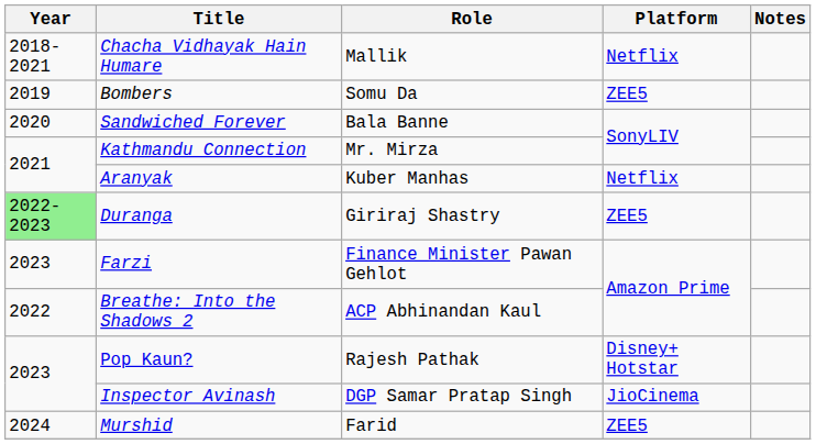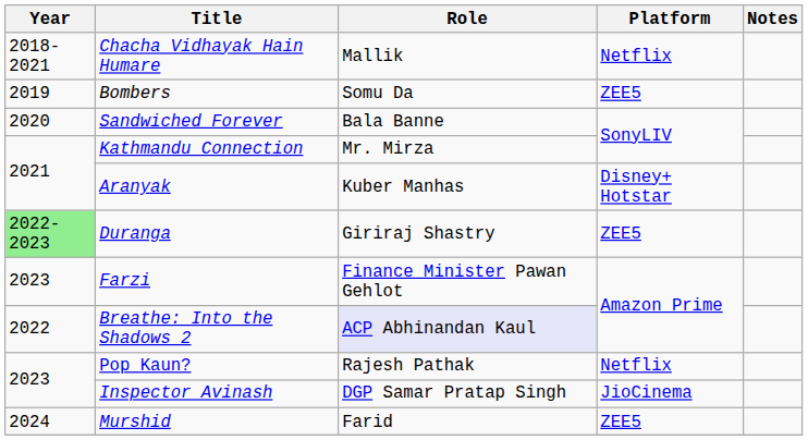 <table class="wikitable sortable">
 <tr>
 <th>Year</th>
 <th>Title</th>
 <th>Role</th>
 <th>Platform</th>
 <th class="unsortable">Notes</th>
 </tr>
 <tr>
 <td>2018-2021</td>
 <td><em><a href='#'>Chacha Vidhayak Hain Humare</a></em></td>
 <td>Mallik</td>
 <td><a href='#'>Netflix</a></td>
 <td></td>
 </tr>
 <tr>
 <td>2019</td>
 <td><em>Bombers</em></td>
 <td>Somu Da</td>
 <td><a href='#'>ZEE5</a></td>
 <td></td>
 </tr>
 <tr>
 <td>2020</td>
 <td><em><a href='#'>Sandwiched Forever</a></em></td>
 <td>Bala Banne</td>
 <td rowspan="2"><a href='#'>SonyLIV</a></td>
 <td></td>
 </tr>
 <tr>
 <td rowspan=2>2021</td>
 <td><em><a href='#'>Kathmandu Connection</a></em></td>
 <td>Mr. Mirza</td>
 <td></td>
 </tr>
 <tr>
 <td><em><a href='#'>Aranyak</a></em></td>
 <td>Kuber Manhas</td>
-<td><a href='#'>Netflix</a></td>
+<td><a href='#'>Disney+ Hotstar</a></td>
 <td></td>
 </tr>
 <tr>
 <td style="background: lightgreen;">2022-2023</td>
 <td><em><a href='#'>Duranga</a></em></td>
 <td>Giriraj Shastry</td>
 <td><a href='#'>ZEE5</a></td>
 <td></td>
 </tr>
 <tr>
 <td>2023</td>
 <td><em><a href='#'>Farzi</a></em></td>
 <td><a href='#'>Finance Minister</a> Pawan Gehlot</td>
 <td rowspan="2"><a href='#'>Amazon Prime</a></td>
 <td></td>
 </tr>
 <tr>
 <td>2022</td>
 <td><em><a href='#'>Breathe: Into the Shadows 2</a></em></td>
-<td><a href='#'>ACP</a> Abhinandan Kaul</td>
+<td style="background: lavender;"><a href='#'>ACP</a> Abhinandan Kaul</td>
 <td></td>
 </tr>
 <tr>
 <td rowspan="2">2023</td>
 <td><a href='#'>Pop Kaun?</a></td>
 <td>Rajesh Pathak</td>
-<td><a href='#'>Disney+ Hotstar</a></td>
+<td><a href='#'>Netflix</a></td>
 <td></td>
 </tr>
 <tr>
 <td><em><a href='#'>Inspector Avinash</a></em></td>
 <td><a href='#'>DGP</a> Samar Pratap Singh</td>
 <td><a href='#'>JioCinema</a></td>
 <td></td>
 </tr>
 <tr>
 <td>2024</td>
 <td><em><a href='#'>Murshid</a></em></td>
 <td>Farid</td>
 <td><a href='#'>ZEE5</a></td>
 <td></td>
 </tr>
 <tr>
 </tr>
 </table>
